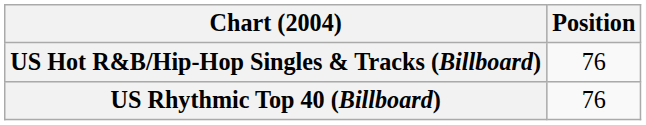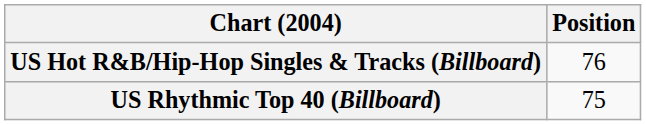 <table class="wikitable plainrowheaders" style="text-align:center">
 <tr>
 <th scope="col">Chart (2004)</th>
 <th scope="col">Position</th>
 </tr>
 <tr>
 <th scope="row">US Hot R&B/Hip-Hop Singles & Tracks (<em>Billboard</em>)</th>
 <td>76</td>
 </tr>
 <tr>
 <th scope="row">US Rhythmic Top 40 (<em>Billboard</em>)</th>
-<td>76</td>
+<td>75</td>
 </tr>
 </table>
